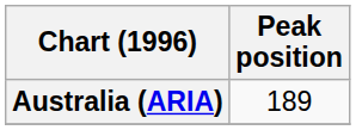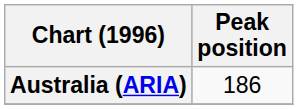 <table class="wikitable plainrowheaders" style="text-align:center">
 <tr>
 <th>Chart (1996)</th>
 <th>Peak<br>position</th>
 </tr>
 <tr>
 <th scope="row">Australia (<a href='#'>ARIA</a>)</th>
-<td>189</td>
+<td>186</td>
 </tr>
 <tr>
 </tr>
 </table>
